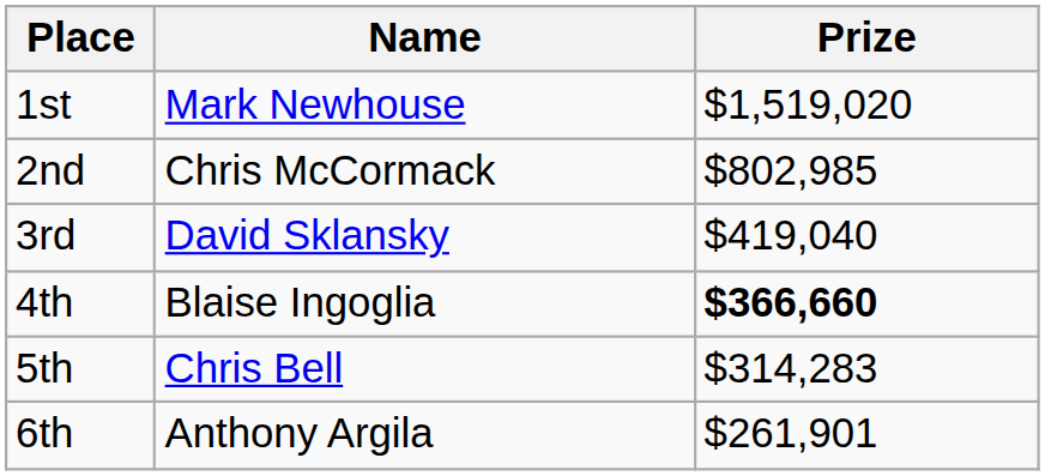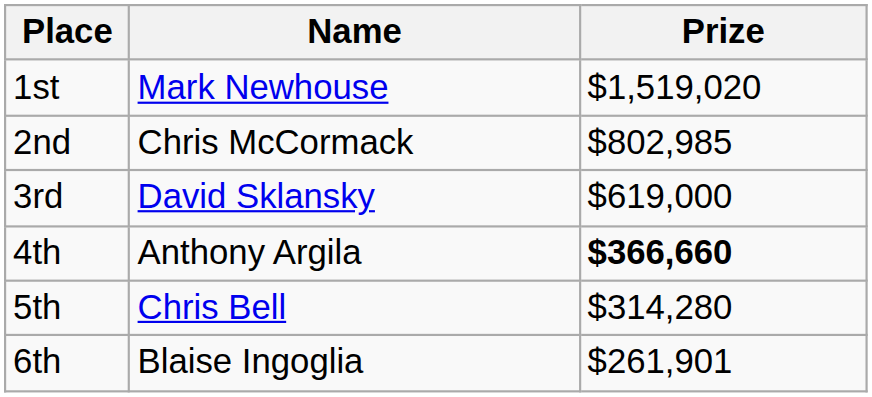 <table class="wikitable">
 <tr>
 <th width="50">Place</th>
 <th width="200">Name</th>
 <th width="125">Prize</th>
 </tr>
 <tr>
 <td>1st</td>
 <td><a href='#'>Mark Newhouse</a></td>
 <td>$1,519,020</td>
 </tr>
 <tr>
 <td>2nd</td>
 <td>Chris McCormack</td>
 <td>$802,985</td>
 </tr>
 <tr>
 <td>3rd</td>
 <td><a href='#'>David Sklansky</a></td>
-<td>$419,040</td>
+<td>$619,000</td>
 </tr>
 <tr>
 <td>4th</td>
-<td>Blaise Ingoglia</td>
+<td>Anthony Argila</td>
 <td><strong>$366,660</strong></td>
 </tr>
 <tr>
 <td>5th</td>
 <td><a href='#'>Chris Bell</a></td>
-<td>$314,283</td>
+<td>$314,280</td>
 </tr>
 <tr>
 <td>6th</td>
-<td>Anthony Argila</td>
+<td>Blaise Ingoglia</td>
 <td>$261,901</td>
 </tr>
 </table>
